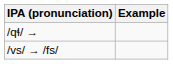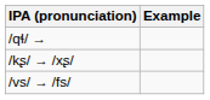 <table class="wikitable">
 <tr>
 <th>IPA (pronunciation)</th>
 <th>Example</th>
 </tr>
 <tr>
 <td>/qɬ/ → </td>
 <td></td>
 </tr>
 <tr>
+<td>/kʂ/ → /xʂ/</td>
+<td></td>
+</tr>
+<tr>
 <td>/vs/ → /fs/</td>
 <td></td>
 </tr>
 </table>
